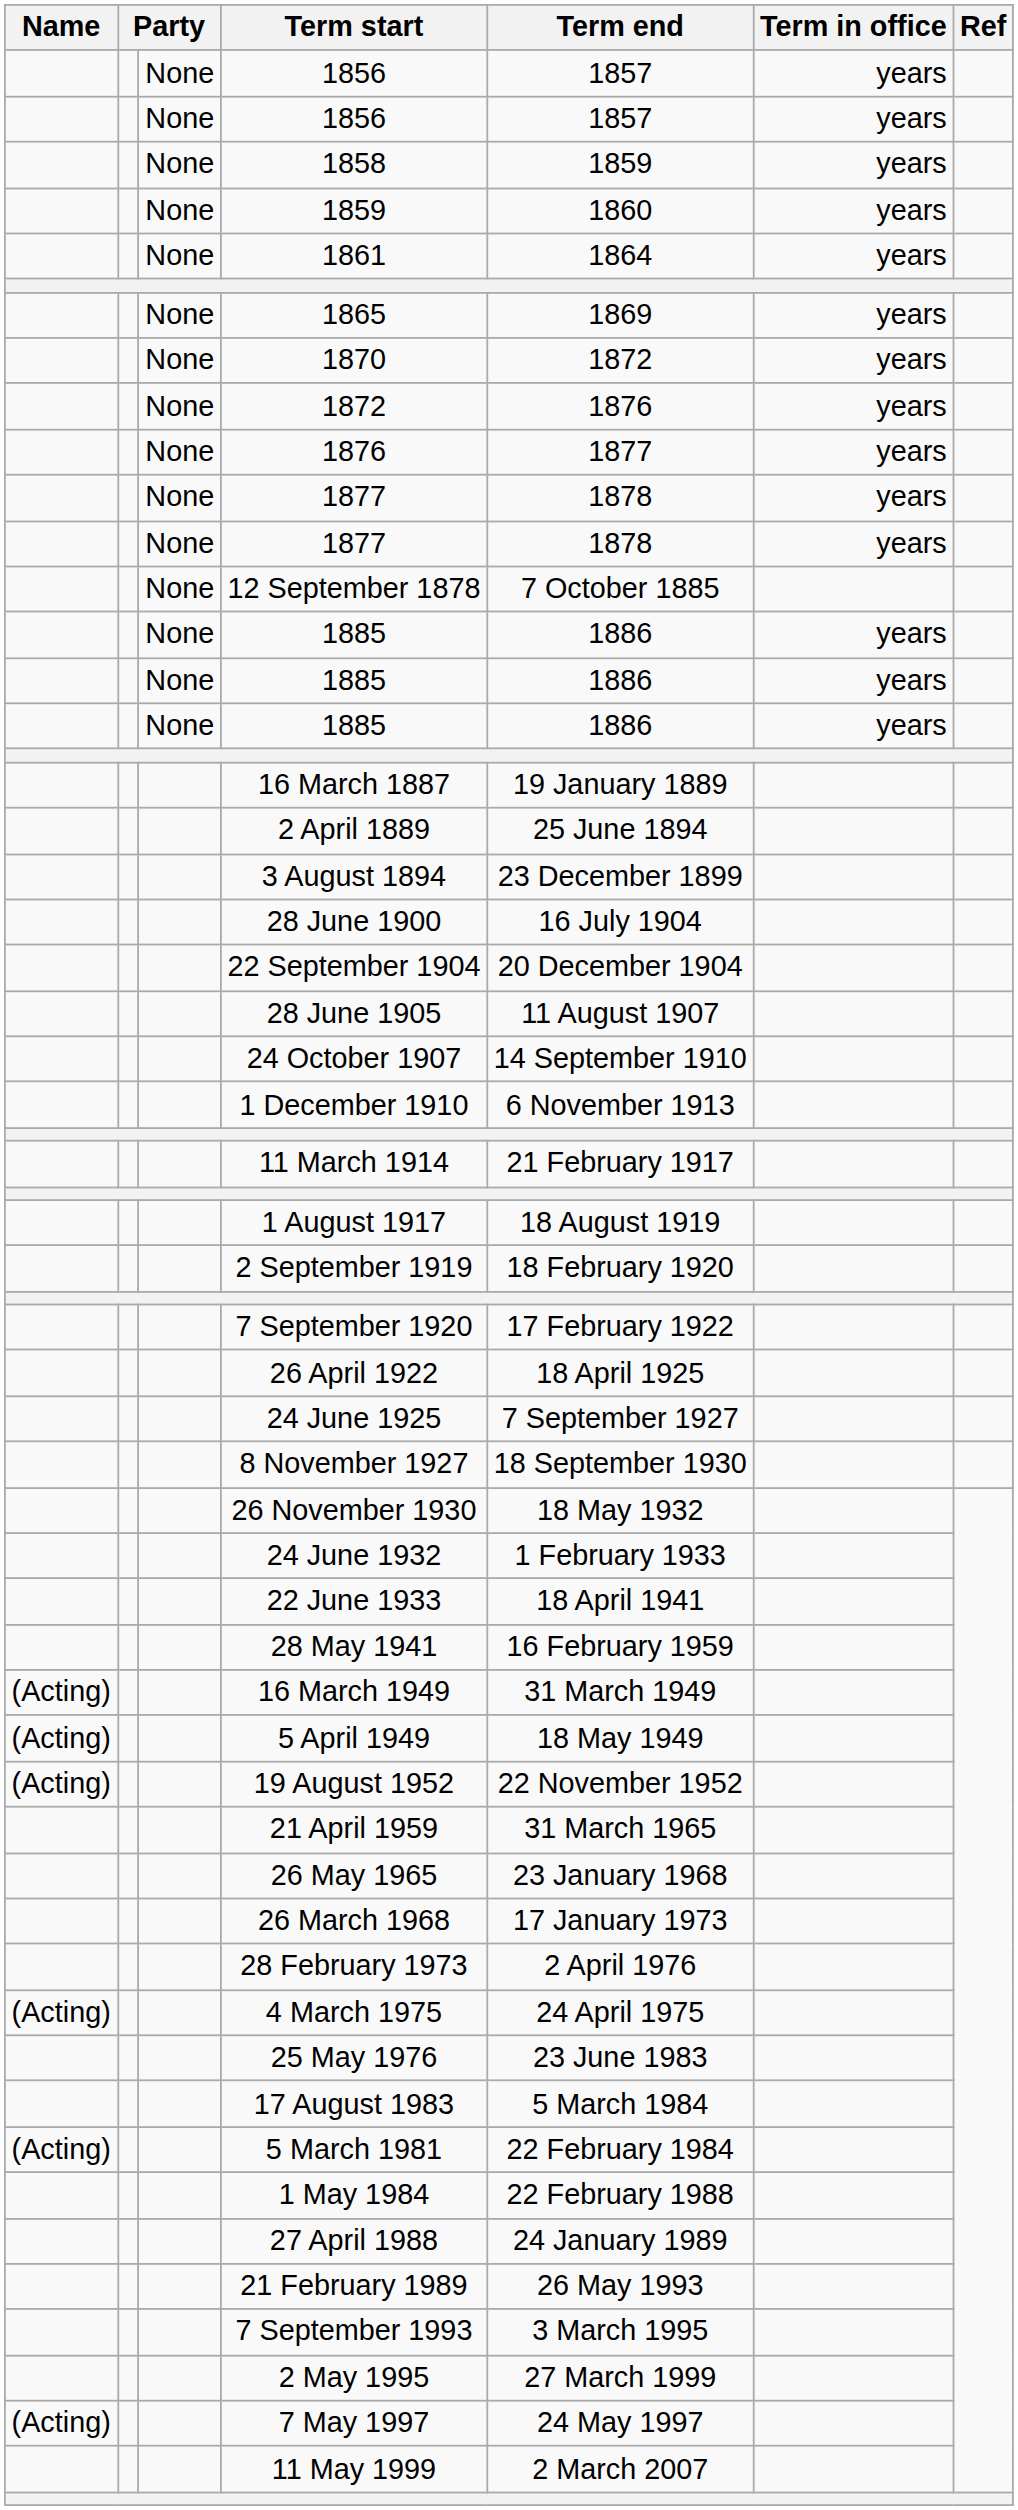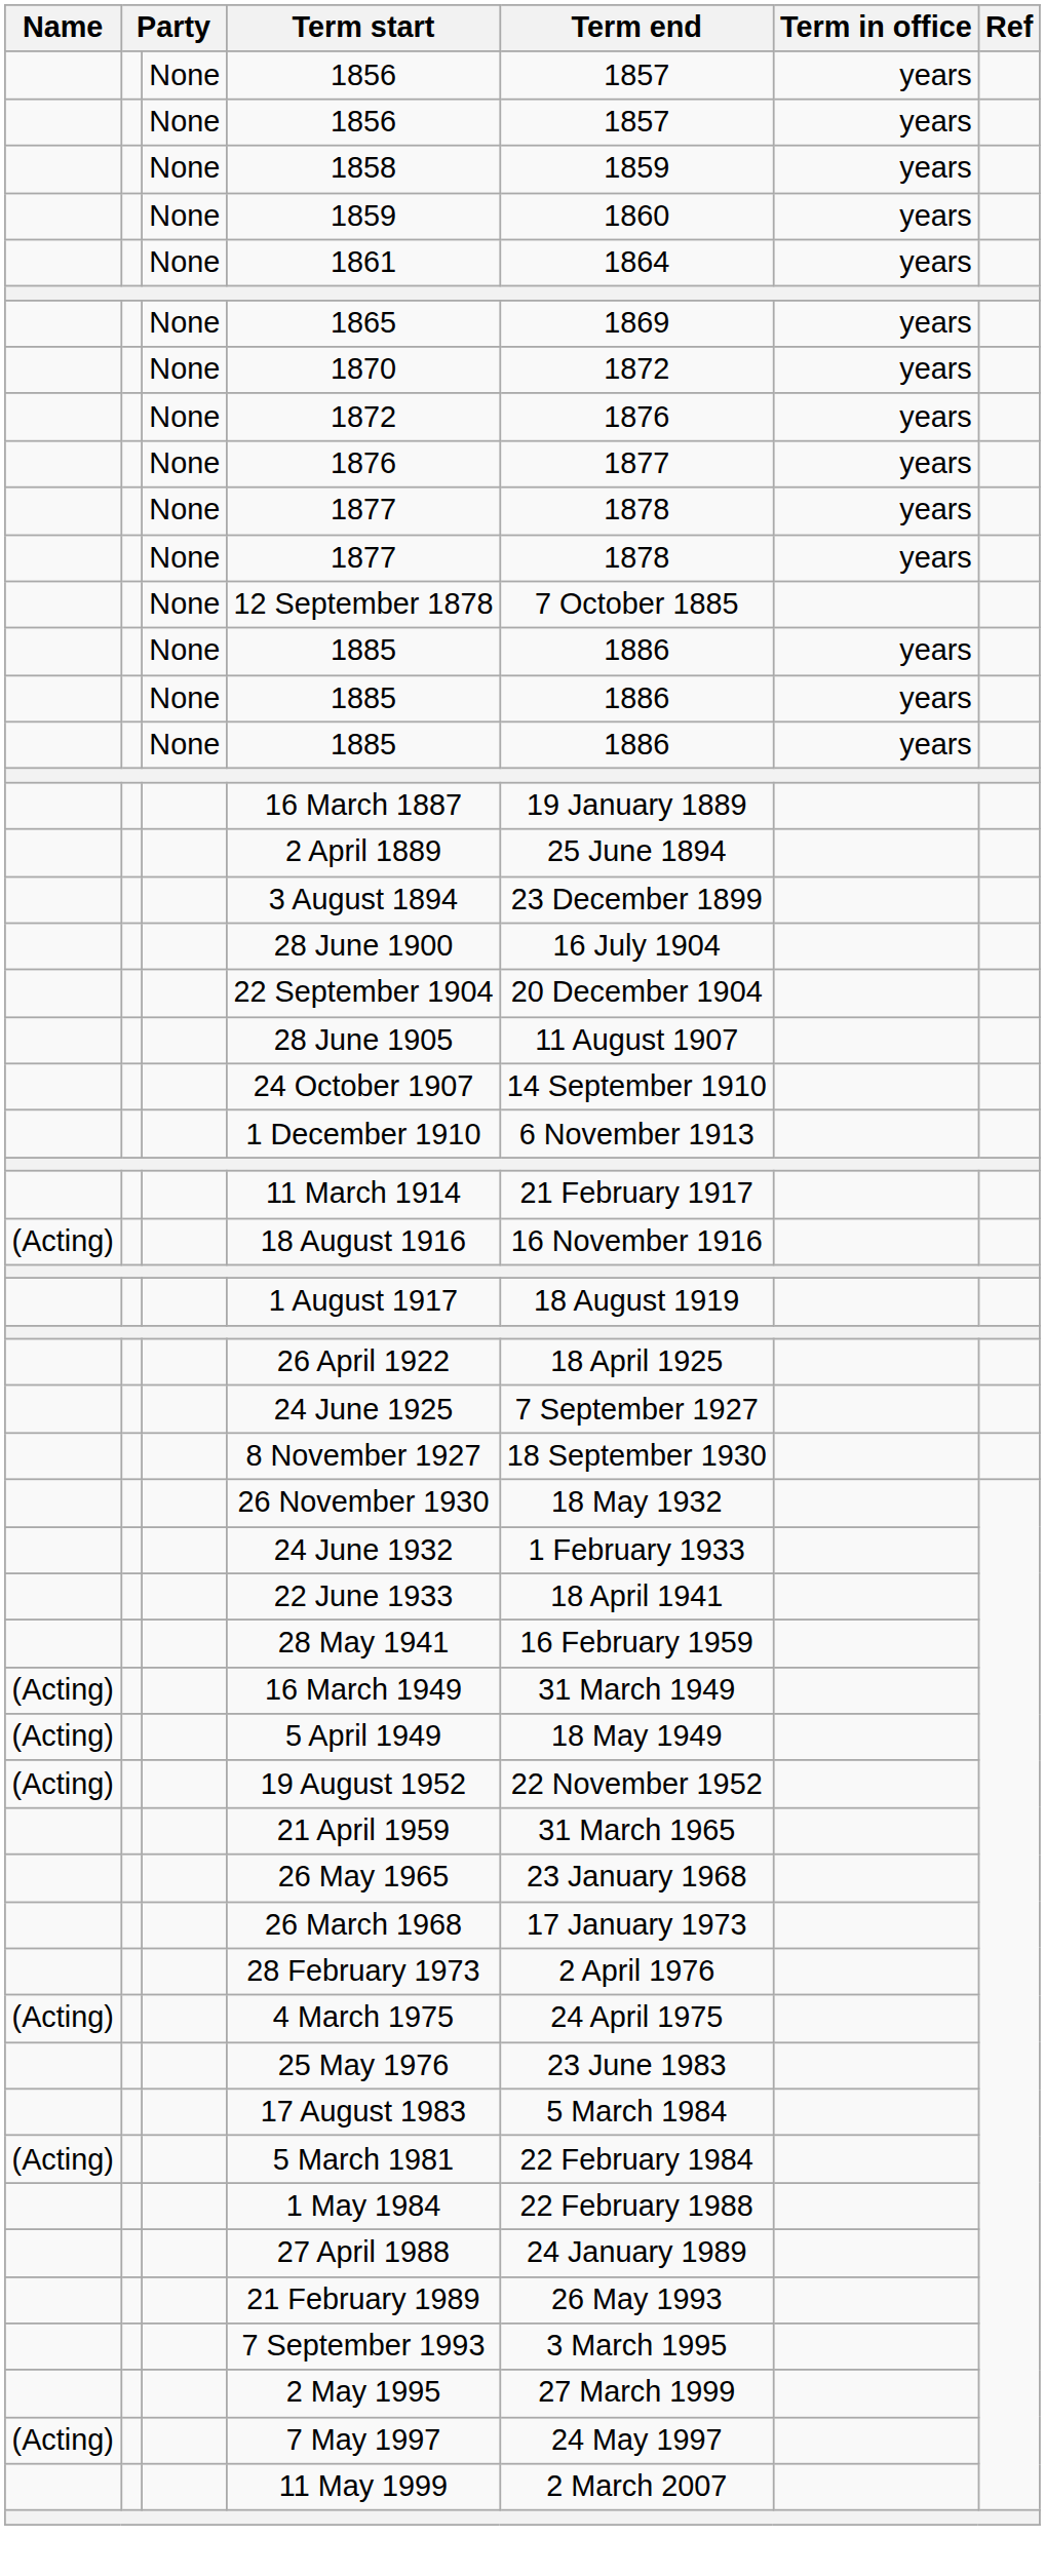 <table class="wikitable sortable">
 <tr>
 <th>Name</th>
 <th colspan=2>Party</th>
 <th>Term start</th>
 <th>Term end</th>
 <th>Term in office</th>
 <th>Ref</th>
 </tr>
 <tr>
 <td></td>
 <td> </td>
 <td>None</td>
 <td align=center>1856</td>
 <td align=center>1857</td>
 <td align=right> years</td>
 <td></td>
 </tr>
 <tr>
 <td></td>
 <td> </td>
 <td>None</td>
 <td align=center>1856</td>
 <td align=center>1857</td>
 <td align=right> years</td>
 <td></td>
 </tr>
 <tr>
 <td></td>
 <td> </td>
 <td>None</td>
 <td align=center>1858</td>
 <td align=center>1859</td>
 <td align=right> years</td>
 <td></td>
 </tr>
 <tr>
 <td></td>
 <td> </td>
 <td>None</td>
 <td align=center>1859</td>
 <td align=center>1860</td>
 <td align=right> years</td>
 <td></td>
 </tr>
 <tr>
 <td></td>
 <td> </td>
 <td>None</td>
 <td align=center>1861</td>
 <td align=center>1864</td>
 <td align=right> years</td>
 <td></td>
 </tr>
 <tr class="sortbottom">
 <th colspan=7></th>
 </tr>
 <tr>
 <td></td>
 <td> </td>
 <td>None</td>
 <td align=center>1865</td>
 <td align=center>1869</td>
 <td align=right> years</td>
 <td></td>
 </tr>
 <tr>
 <td></td>
 <td> </td>
 <td>None</td>
 <td align=center>1870</td>
 <td align=center>1872</td>
 <td align=right> years</td>
 <td></td>
 </tr>
 <tr>
 <td></td>
 <td> </td>
 <td>None</td>
 <td align=center>1872</td>
 <td align=center>1876</td>
 <td align=right> years</td>
 <td></td>
 </tr>
 <tr>
 <td></td>
 <td> </td>
 <td>None</td>
 <td align=center>1876</td>
 <td align=center>1877</td>
 <td align=right> years</td>
 <td></td>
 </tr>
 <tr>
 <td></td>
 <td> </td>
 <td>None</td>
 <td align=center>1877</td>
 <td align=center>1878</td>
 <td align=right> years</td>
 <td></td>
 </tr>
 <tr>
 <td></td>
 <td> </td>
 <td>None</td>
 <td align=center>1877</td>
 <td align=center>1878</td>
 <td align=right> years</td>
 <td></td>
 </tr>
 <tr>
 <td></td>
 <td> </td>
 <td>None</td>
 <td align=center>12 September 1878</td>
 <td align=center>7 October 1885</td>
 <td align=right></td>
 <td></td>
 </tr>
 <tr>
 <td></td>
 <td> </td>
 <td>None</td>
 <td align=center>1885</td>
 <td align=center>1886</td>
 <td align=right> years</td>
 <td></td>
 </tr>
 <tr>
 <td></td>
 <td> </td>
 <td>None</td>
 <td align=center>1885</td>
 <td align=center>1886</td>
 <td align=right> years</td>
 <td></td>
 </tr>
 <tr>
 <td></td>
 <td> </td>
 <td>None</td>
 <td align=center>1885</td>
 <td align=center>1886</td>
 <td align=right> years</td>
 <td></td>
 </tr>
 <tr class="sortbottom">
 <th colspan=7></th>
 </tr>
 <tr>
 <td></td>
 <td> </td>
 <td></td>
 <td align=center>16 March 1887</td>
 <td align=center>19 January 1889</td>
 <td align=right></td>
 <td></td>
 </tr>
 <tr>
 <td></td>
 <td> </td>
 <td></td>
 <td align=center>2 April 1889</td>
 <td align=center>25 June 1894</td>
 <td align=right></td>
 <td></td>
 </tr>
 <tr>
 <td></td>
 <td> </td>
 <td></td>
 <td align=center>3 August 1894</td>
 <td align=center>23 December 1899</td>
 <td align=right></td>
 <td></td>
 </tr>
 <tr>
 <td></td>
 <td> </td>
 <td></td>
 <td align=center>28 June 1900</td>
 <td align=center>16 July 1904</td>
 <td align=right></td>
 <td></td>
 </tr>
 <tr>
 <td></td>
 <td> </td>
 <td></td>
 <td align=center>22 September 1904</td>
 <td align=center>20 December 1904</td>
 <td align=right></td>
 <td></td>
 </tr>
 <tr>
 <td></td>
 <td> </td>
 <td></td>
 <td align=center>28 June 1905</td>
 <td align=center>11 August 1907</td>
 <td align=right></td>
 <td></td>
 </tr>
 <tr>
 <td></td>
 <td> </td>
 <td></td>
 <td align=center>24 October 1907</td>
 <td align=center>14 September 1910</td>
 <td align=right></td>
 <td></td>
 </tr>
 <tr>
 <td></td>
 <td> </td>
 <td></td>
 <td align=center>1 December 1910</td>
 <td align=center>6 November 1913</td>
 <td align=right></td>
 <td></td>
 </tr>
 <tr class="sortbottom">
 <th colspan=7></th>
 </tr>
 <tr>
 <td></td>
 <td> </td>
 <td></td>
 <td align=center>11 March 1914</td>
 <td align=center>21 February 1917</td>
 <td align=right></td>
 <td></td>
 </tr>
+<tr>
+<td> (Acting)</td>
+<td> </td>
+<td></td>
+<td align=center>18 August 1916</td>
+<td align=center>16 November 1916</td>
+<td align=right></td>
+<td></td>
+</tr>
 <tr class="sortbottom">
 <th colspan=7></th>
 </tr>
 <tr>
 <td></td>
 <td> </td>
 <td></td>
 <td align=center>1 August 1917</td>
 <td align=center>18 August 1919</td>
 <td align=right></td>
 <td></td>
 </tr>
-<tr>
-<td></td>
-<td> </td>
-<td></td>
-<td align=center>2 September 1919</td>
-<td align=center>18 February 1920</td>
-<td align=right></td>
-<td></td>
-</tr>
 <tr class="sortbottom">
 <th colspan=7></th>
-</tr>
-<tr>
-<td></td>
-<td> </td>
-<td></td>
-<td align=center>7 September 1920</td>
-<td align=center>17 February 1922</td>
-<td align=right></td>
-<td></td>
 </tr>
 <tr>
 <td></td>
 <td> </td>
 <td></td>
 <td align=center>26 April 1922</td>
 <td align=center>18 April 1925</td>
 <td align=right></td>
 <td></td>
 </tr>
 <tr>
 <td></td>
 <td> </td>
 <td></td>
 <td align=center>24 June 1925</td>
 <td align=center>7 September 1927</td>
 <td align=right></td>
 <td></td>
 </tr>
 <tr>
 <td></td>
 <td> </td>
 <td></td>
 <td align=center>8 November 1927</td>
 <td align=center>18 September 1930</td>
 <td align=right></td>
 <td></td>
 </tr>
 <tr>
 <td></td>
 <td> </td>
 <td></td>
 <td align=center>26 November 1930</td>
 <td align=center>18 May 1932</td>
 <td align=right></td>
 </tr>
 <tr>
 <td></td>
 <td> </td>
 <td></td>
 <td align=center>24 June 1932</td>
 <td align=center>1 February 1933</td>
 <td align=right></td>
 </tr>
 <tr>
 <td></td>
 <td> </td>
 <td></td>
 <td align=center>22 June 1933</td>
 <td align=center>18 April 1941</td>
 <td align=right></td>
 </tr>
 <tr>
 <td></td>
 <td> </td>
 <td></td>
 <td align=center>28 May 1941</td>
 <td align=center>16 February 1959</td>
 <td align=right><strong></strong></td>
 </tr>
 <tr>
 <td> (Acting)</td>
 <td> </td>
 <td></td>
 <td align=center>16 March 1949</td>
 <td align=center>31 March 1949</td>
 <td align=right></td>
 </tr>
 <tr>
 <td> (Acting)</td>
 <td> </td>
 <td></td>
 <td align=center>5 April 1949</td>
 <td align=center>18 May 1949</td>
 <td align=right></td>
 </tr>
 <tr>
 <td> (Acting)</td>
 <td> </td>
 <td></td>
 <td align=center>19 August 1952</td>
 <td align=center>22 November 1952</td>
 <td align=right></td>
 </tr>
 <tr>
 <td></td>
 <td> </td>
 <td></td>
 <td align=center>21 April 1959</td>
 <td align=center>31 March 1965</td>
 <td align=right></td>
 </tr>
 <tr>
 <td></td>
 <td> </td>
 <td></td>
 <td align=center>26 May 1965</td>
 <td align=center>23 January 1968</td>
 <td align=right></td>
 </tr>
 <tr>
 <td></td>
 <td> </td>
 <td></td>
 <td align=center>26 March 1968</td>
 <td align=center>17 January 1973</td>
 <td align=right></td>
 </tr>
 <tr>
 <td></td>
 <td> </td>
 <td></td>
 <td align=center>28 February 1973</td>
 <td align=center>2 April 1976</td>
 <td align=right></td>
 </tr>
 <tr>
 <td> (Acting)</td>
 <td> </td>
 <td></td>
 <td align=center>4 March 1975</td>
 <td align=center>24 April 1975</td>
 <td align=right></td>
 </tr>
 <tr>
 <td></td>
 <td> </td>
 <td></td>
 <td align=center>25 May 1976</td>
 <td align=center>23 June 1983</td>
 <td align=right></td>
 </tr>
 <tr>
 <td></td>
 <td> </td>
 <td></td>
 <td align=center>17 August 1983</td>
 <td align=center>5 March 1984</td>
 <td align=right></td>
 </tr>
 <tr>
 <td> (Acting)</td>
 <td> </td>
 <td></td>
 <td align=center>5 March 1981</td>
 <td align=center>22 February 1984</td>
 <td align=right></td>
 </tr>
 <tr>
 <td></td>
 <td> </td>
 <td></td>
 <td align=center>1 May 1984</td>
 <td align=center>22 February 1988</td>
 <td align=right></td>
 </tr>
 <tr>
 <td></td>
 <td> </td>
 <td></td>
 <td align=center>27 April 1988</td>
 <td align=center>24 January 1989</td>
 <td align=right></td>
 </tr>
 <tr>
 <td></td>
 <td> </td>
 <td></td>
 <td align=center>21 February 1989</td>
 <td align=center>26 May 1993</td>
 <td align=right></td>
 </tr>
 <tr>
 <td></td>
 <td> </td>
 <td></td>
 <td align=center>7 September 1993</td>
 <td align=center>3 March 1995</td>
 <td align=right></td>
 </tr>
 <tr>
 <td></td>
 <td> </td>
 <td></td>
 <td align=center>2 May 1995</td>
 <td align=center>27 March 1999</td>
 <td align=right></td>
 </tr>
 <tr>
 <td> (Acting)</td>
 <td> </td>
 <td></td>
 <td align=center>7 May 1997</td>
 <td align=center>24 May 1997</td>
 <td align=right></td>
 </tr>
 <tr>
 <td></td>
 <td> </td>
 <td></td>
 <td align=center>11 May 1999</td>
 <td align=center>2 March 2007</td>
 <td align=right></td>
 </tr>
 <tr class="sortbottom">
 <th colspan=7></th>
 </tr>
 </table>
